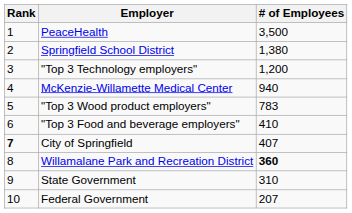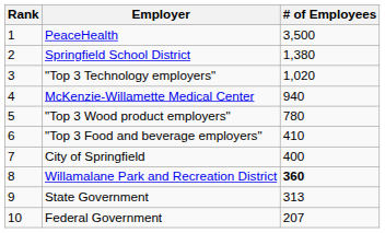 <table class="wikitable sortable">
 <tr>
 <th>Rank</th>
 <th>Employer</th>
 <th># of Employees</th>
 </tr>
 <tr>
 <td>1</td>
 <td><a href='#'>PeaceHealth</a></td>
 <td>3,500</td>
 </tr>
 <tr>
 <td>2</td>
 <td><a href='#'>Springfield School District</a></td>
 <td>1,380</td>
 </tr>
 <tr>
 <td>3</td>
 <td>"Top 3 Technology employers"</td>
-<td>1,200</td>
+<td>1,020</td>
 </tr>
 <tr>
 <td>4</td>
 <td><a href='#'>McKenzie-Willamette Medical Center</a></td>
 <td>940</td>
 </tr>
 <tr>
 <td>5</td>
 <td>"Top 3 Wood product employers"</td>
-<td>783</td>
+<td>780</td>
 </tr>
 <tr>
 <td>6</td>
 <td>"Top 3 Food and beverage employers"</td>
 <td>410</td>
 </tr>
 <tr>
-<td><strong>7</strong></td>
+<td>7</td>
 <td>City of Springfield</td>
-<td>407</td>
+<td>400</td>
 </tr>
 <tr>
 <td>8</td>
 <td><a href='#'>Willamalane Park and Recreation District</a></td>
 <td><strong>360</strong></td>
 </tr>
 <tr>
 <td>9</td>
 <td>State Government</td>
-<td>310</td>
+<td>313</td>
 </tr>
 <tr>
 <td>10</td>
 <td>Federal Government</td>
 <td>207</td>
 </tr>
 </table>
